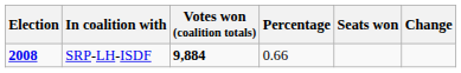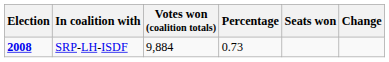 <table class="wikitable">
 <tr>
 <th>Election</th>
 <th>In coalition with</th>
 <th>Votes won<br><small>(coalition totals)</small></th>
 <th>Percentage</th>
 <th>Seats won</th>
 <th>Change</th>
 </tr>
 <tr>
 <td><strong><a href='#'>2008</a></strong></td>
 <td><a href='#'>SRP</a>-<a href='#'>LH</a>-<a href='#'>ISDF</a></td>
-<td><strong>9,884</strong></td>
-<td>0.66</td>
+<td>9,884</td>
+<td>0.73</td>
 <td></td>
 <td></td>
 </tr>
 </table>
